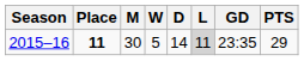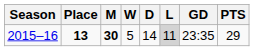 <table class="wikitable" style="text-align: center;">
 <tr>
 <th>Season</th>
 <th>Place</th>
 <th>M</th>
 <th>W</th>
 <th>D</th>
 <th>L</th>
 <th>GD</th>
 <th>PTS</th>
 </tr>
 <tr>
 <td><a href='#'>2015–16</a></td>
-<td><strong>11</strong></td>
-<td>30</td>
+<td><strong>13</strong></td>
+<td><strong>30</strong></td>
 <td>5</td>
 <td>14</td>
 <td style="background: lightgrey;">11</td>
 <td>23:35</td>
 <td>29</td>
 </tr>
 </table>
